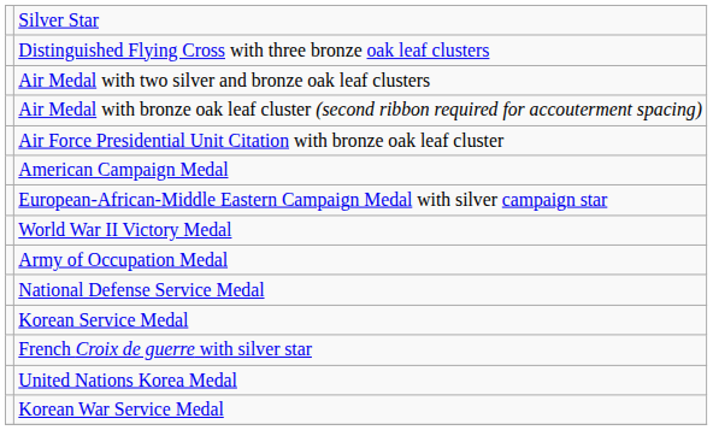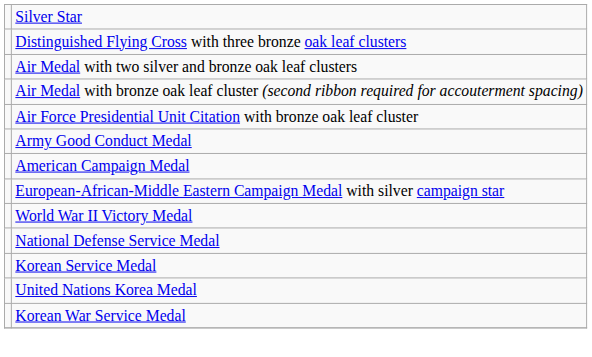 <table class="wikitable">
 <tr>
 <td></td>
 <td><a href='#'>Silver Star</a></td>
 </tr>
 <tr>
 <td></td>
 <td><a href='#'>Distinguished Flying Cross</a> with three bronze <a href='#'>oak leaf clusters</a></td>
 </tr>
 <tr>
 <td></td>
 <td><a href='#'>Air Medal</a> with two silver and bronze oak leaf clusters</td>
 </tr>
 <tr>
 <td></td>
 <td><a href='#'>Air Medal</a> with bronze oak leaf cluster <em>(second ribbon required for accouterment spacing)</em></td>
 </tr>
 <tr>
 <td></td>
 <td><a href='#'>Air Force Presidential Unit Citation</a> with bronze oak leaf cluster</td>
 </tr>
 <tr>
 <td></td>
+<td><a href='#'>Army Good Conduct Medal</a></td>
+</tr>
+<tr>
+<td></td>
 <td><a href='#'>American Campaign Medal</a></td>
 </tr>
 <tr>
 <td></td>
 <td><a href='#'>European-African-Middle Eastern Campaign Medal</a> with silver <a href='#'>campaign star</a></td>
 </tr>
 <tr>
 <td></td>
 <td><a href='#'>World War II Victory Medal</a></td>
 </tr>
 <tr>
 <td></td>
-<td><a href='#'>Army of Occupation Medal</a></td>
-</tr>
-<tr>
-<td></td>
 <td><a href='#'>National Defense Service Medal</a></td>
 </tr>
 <tr>
 <td></td>
 <td><a href='#'>Korean Service Medal</a></td>
-</tr>
-<tr>
-<td></td>
-<td><a href='#'>French <em>Croix de guerre</em> with silver star</a></td>
 </tr>
 <tr>
 <td></td>
 <td><a href='#'>United Nations Korea Medal</a></td>
 </tr>
 <tr>
 <td></td>
 <td><a href='#'>Korean War Service Medal</a></td>
 </tr>
 <tr>
 </tr>
 </table>
